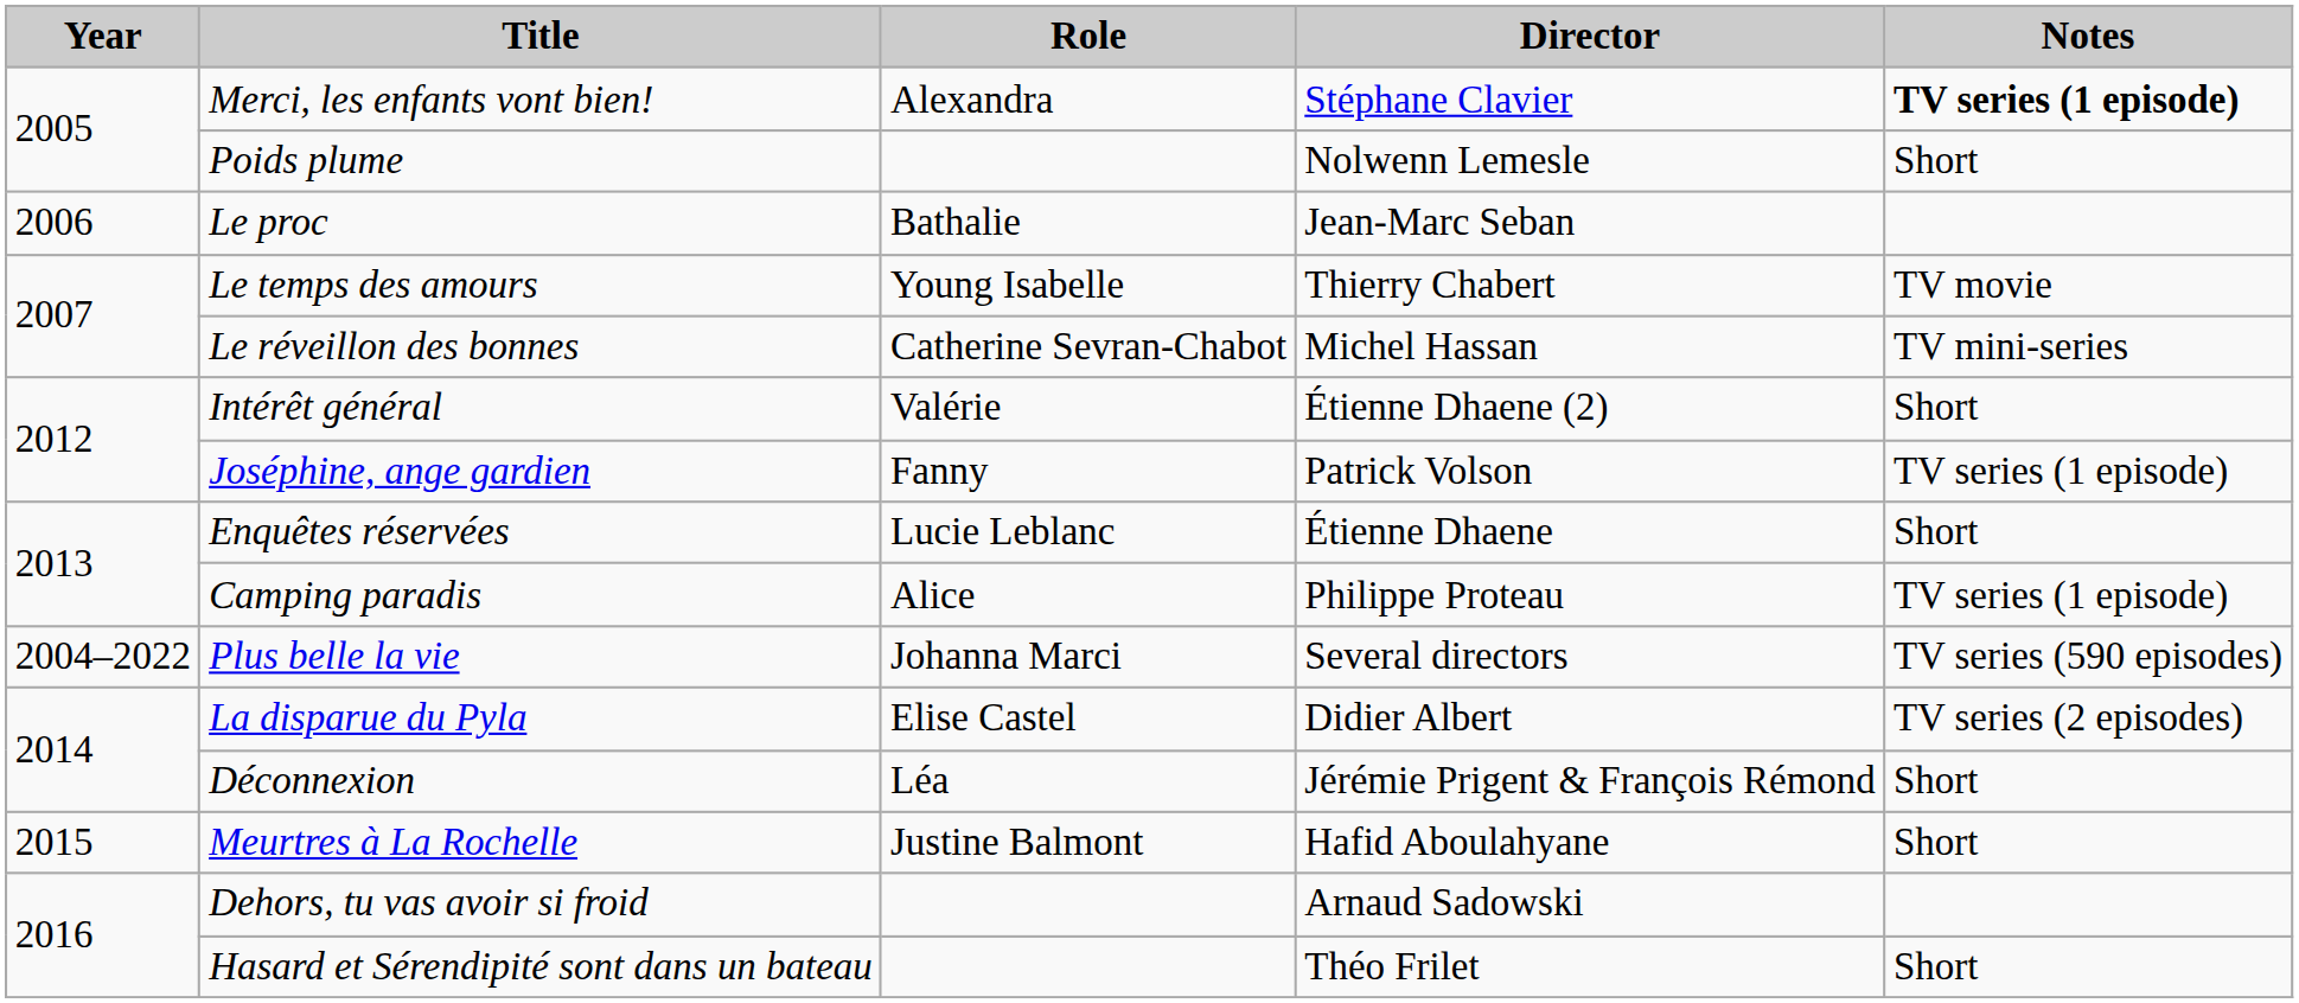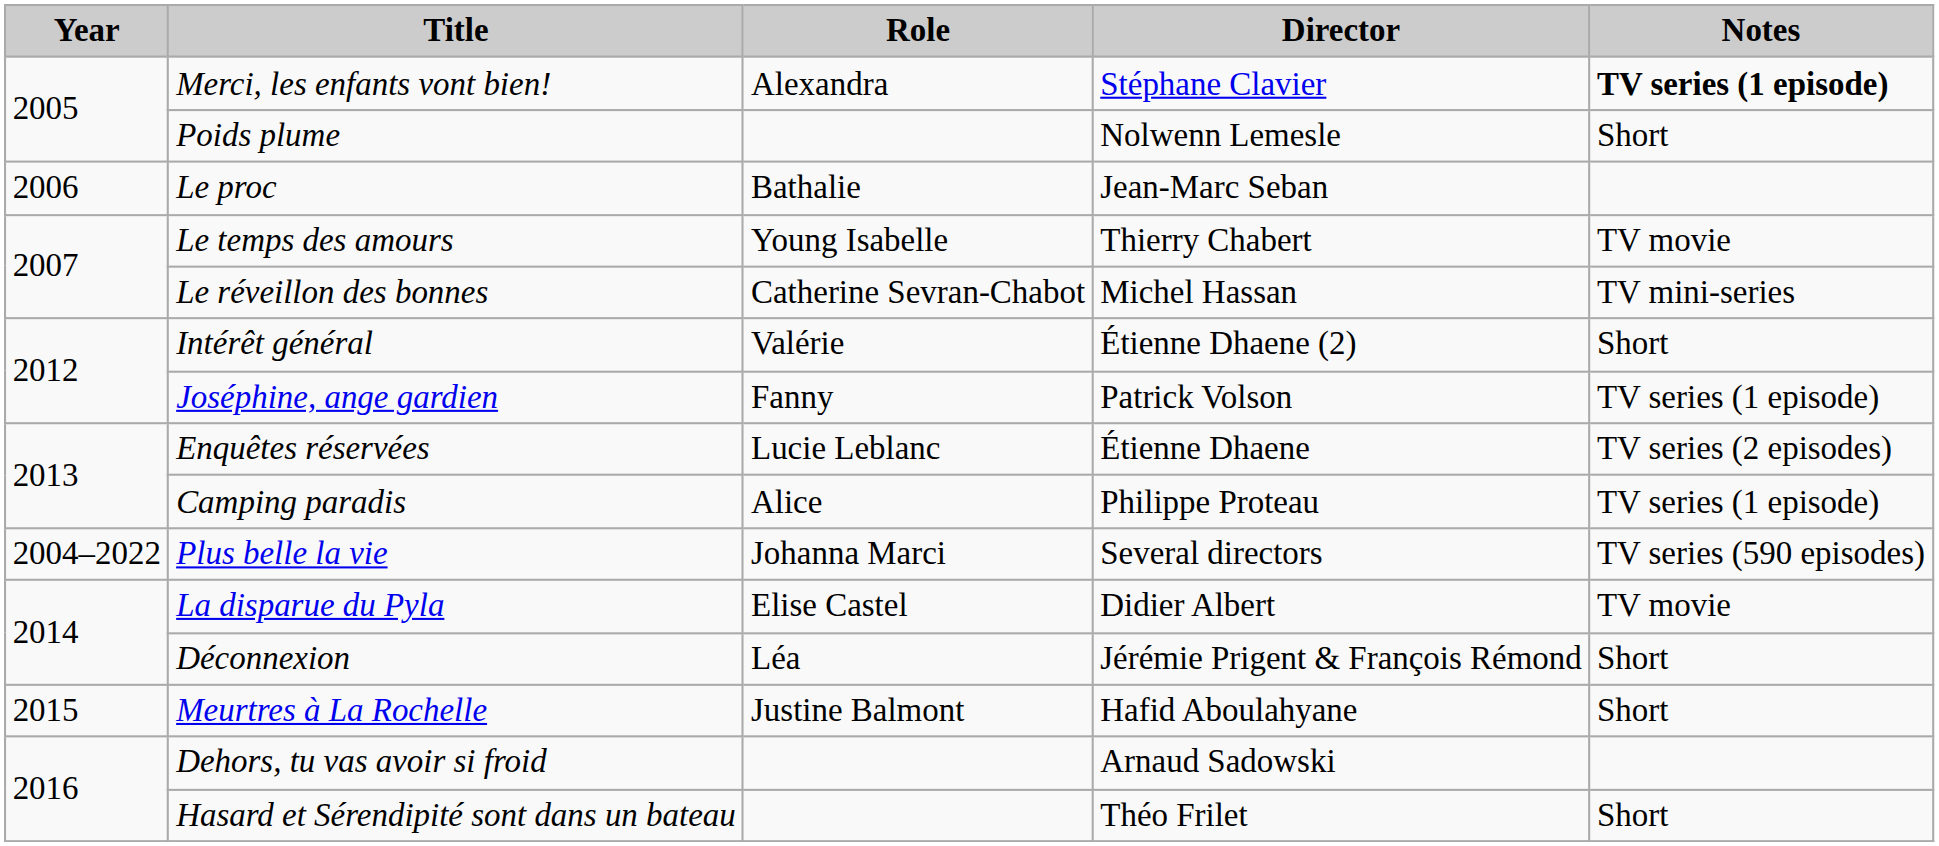 <table class="wikitable">
 <tr>
 <th style="background: #CCCCCC;">Year</th>
 <th style="background: #CCCCCC;">Title</th>
 <th style="background: #CCCCCC;">Role</th>
 <th style="background: #CCCCCC;">Director</th>
 <th style="background: #CCCCCC;">Notes</th>
 </tr>
 <tr>
 <td rowspan=2>2005</td>
 <td><em>Merci, les enfants vont bien!</em></td>
 <td>Alexandra</td>
 <td><a href='#'>Stéphane Clavier</a></td>
 <td><strong>TV series (1 episode)</strong></td>
 </tr>
 <tr>
 <td><em>Poids plume</em></td>
 <td></td>
 <td>Nolwenn Lemesle</td>
 <td>Short</td>
 </tr>
 <tr>
 <td rowspan=1>2006</td>
 <td><em>Le proc</em></td>
 <td>Bathalie</td>
 <td>Jean-Marc Seban</td>
 <td></td>
 </tr>
 <tr>
 <td rowspan=2>2007</td>
 <td><em>Le temps des amours</em></td>
 <td>Young Isabelle</td>
 <td>Thierry Chabert</td>
 <td>TV movie</td>
 </tr>
 <tr>
 <td><em>Le réveillon des bonnes</em></td>
 <td>Catherine Sevran-Chabot</td>
 <td>Michel Hassan</td>
 <td>TV mini-series</td>
 </tr>
 <tr>
 <td rowspan=2>2012</td>
 <td><em>Intérêt général</em></td>
 <td>Valérie</td>
 <td>Étienne Dhaene (2)</td>
 <td>Short</td>
 </tr>
 <tr>
 <td><em><a href='#'>Joséphine, ange gardien</a></em></td>
 <td>Fanny</td>
 <td>Patrick Volson</td>
 <td>TV series (1 episode)</td>
 </tr>
 <tr>
 <td rowspan=2>2013</td>
 <td><em>Enquêtes réservées</em></td>
 <td>Lucie Leblanc</td>
 <td>Étienne Dhaene</td>
-<td>Short</td>
+<td>TV series (2 episodes)</td>
 </tr>
 <tr>
 <td><em>Camping paradis</em></td>
 <td>Alice</td>
 <td>Philippe Proteau</td>
 <td>TV series (1 episode)</td>
 </tr>
 <tr>
 <td rowspan=1>2004–2022</td>
 <td><em><a href='#'>Plus belle la vie</a></em></td>
 <td>Johanna Marci</td>
 <td>Several directors</td>
 <td>TV series (590 episodes)</td>
 </tr>
 <tr>
 <td rowspan=2>2014</td>
 <td><em><a href='#'>La disparue du Pyla</a></em></td>
 <td>Elise Castel</td>
 <td>Didier Albert</td>
-<td>TV series (2 episodes)</td>
+<td>TV movie</td>
 </tr>
 <tr>
 <td><em>Déconnexion</em></td>
 <td>Léa</td>
 <td>Jérémie Prigent & François Rémond</td>
 <td>Short</td>
 </tr>
 <tr>
 <td rowspan=1>2015</td>
 <td><em><a href='#'>Meurtres à La Rochelle</a></em></td>
 <td>Justine Balmont</td>
 <td>Hafid Aboulahyane</td>
 <td>Short</td>
 </tr>
 <tr>
 <td rowspan=2>2016</td>
 <td><em>Dehors, tu vas avoir si froid</em></td>
 <td></td>
 <td>Arnaud Sadowski</td>
 <td></td>
 </tr>
 <tr>
 <td><em>Hasard et Sérendipité sont dans un bateau</em></td>
 <td></td>
 <td>Théo Frilet</td>
 <td>Short</td>
 </tr>
 <tr>
 </tr>
 </table>
